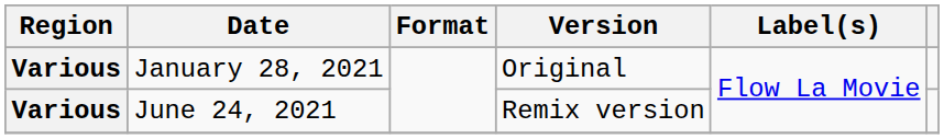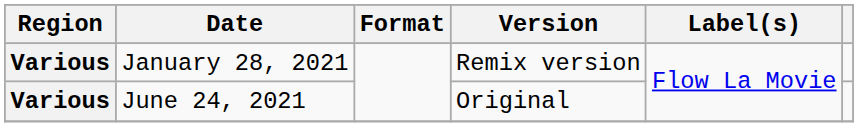 <table class="wikitable plainrowheaders">
 <tr>
 <th scope="col">Region</th>
 <th scope="col">Date</th>
 <th scope="col">Format</th>
 <th scope="col">Version</th>
 <th scope="col">Label(s)</th>
 <th scope="col"></th>
 </tr>
 <tr>
 <th scope="row">Various</th>
 <td>January 28, 2021</td>
 <td rowspan="2"></td>
-<td>Original</td>
+<td>Remix version</td>
 <td rowspan="2"><a href='#'>Flow La Movie</a></td>
 <td></td>
 </tr>
 <tr>
 <th scope="row">Various</th>
 <td>June 24, 2021</td>
-<td>Remix version</td>
+<td>Original</td>
 <td></td>
 </tr>
 <tr>
 </tr>
 </table>
